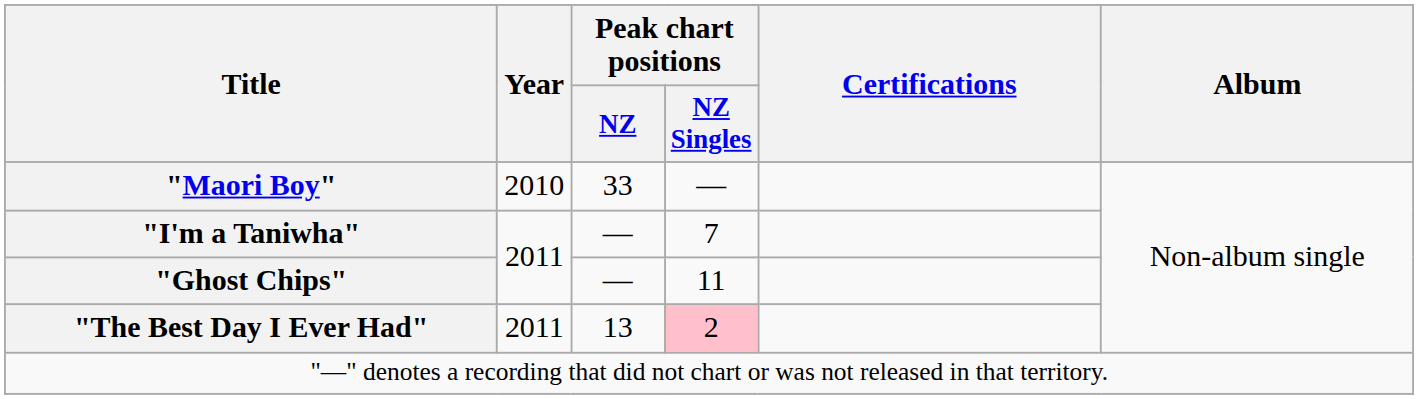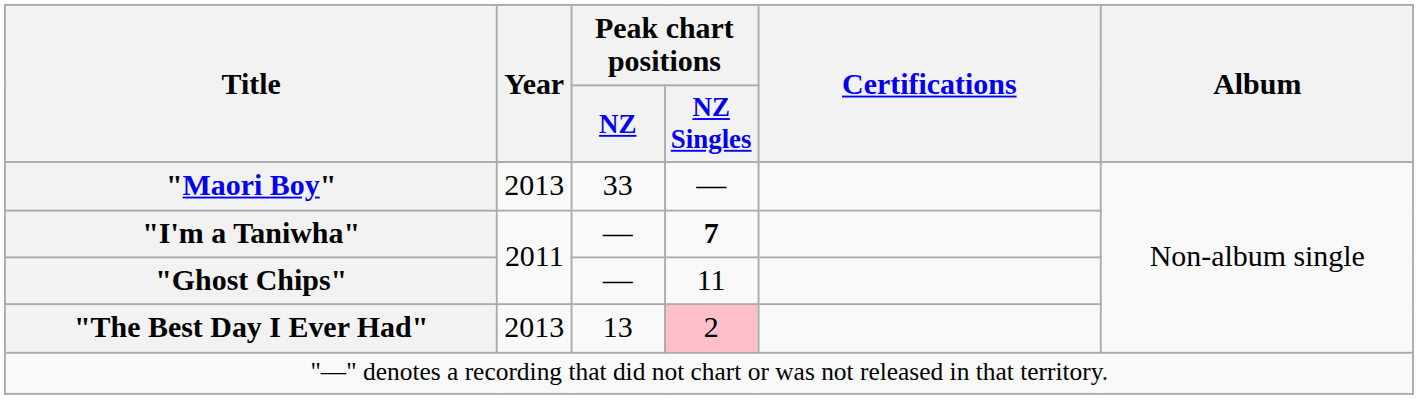 <table class="wikitable plainrowheaders" style="text-align:center;">
 <tr>
 <th scope="col" rowspan="2" style="width:16em;">Title</th>
 <th scope="col" rowspan="2" style="width:1em;">Year</th>
 <th scope="col" colspan="2">Peak chart positions</th>
 <th scope="col" rowspan="2" style="width:11em;"><a href='#'>Certifications</a></th>
 <th scope="col" rowspan="2" style="width:10em;">Album</th>
 </tr>
 <tr>
 <th scope="col" style="width:3em;font-size:90%;"><a href='#'>NZ</a><br></th>
 <th scope="col" style="width:3em;font-size:90%;"><a href='#'>NZ Singles</a></th>
 </tr>
 <tr>
 <th scope="row">"<a href='#'>Maori Boy</a>"</th>
-<td>2010</td>
+<td>2013</td>
 <td>33</td>
 <td>—</td>
 <td></td>
 <td rowspan="4">Non-album single</td>
 </tr>
 <tr>
 <th scope="row">"I'm a Taniwha"</th>
 <td rowspan="2">2011</td>
 <td>—</td>
-<td>7</td>
+<td><strong>7</strong></td>
 <td></td>
 </tr>
 <tr>
 <th scope="row">"Ghost Chips"</th>
 <td>—</td>
 <td>11</td>
 <td></td>
 </tr>
 <tr>
 <th scope="row">"The Best Day I Ever Had"</th>
-<td>2011</td>
+<td>2013</td>
 <td>13</td>
 <td style="background: pink;">2</td>
 <td></td>
 </tr>
 <tr>
 <td colspan="6" style="text-align:center; font-size:85%;">"—" denotes a recording that did not chart or was not released in that territory.</td>
 </tr>
 </table>
